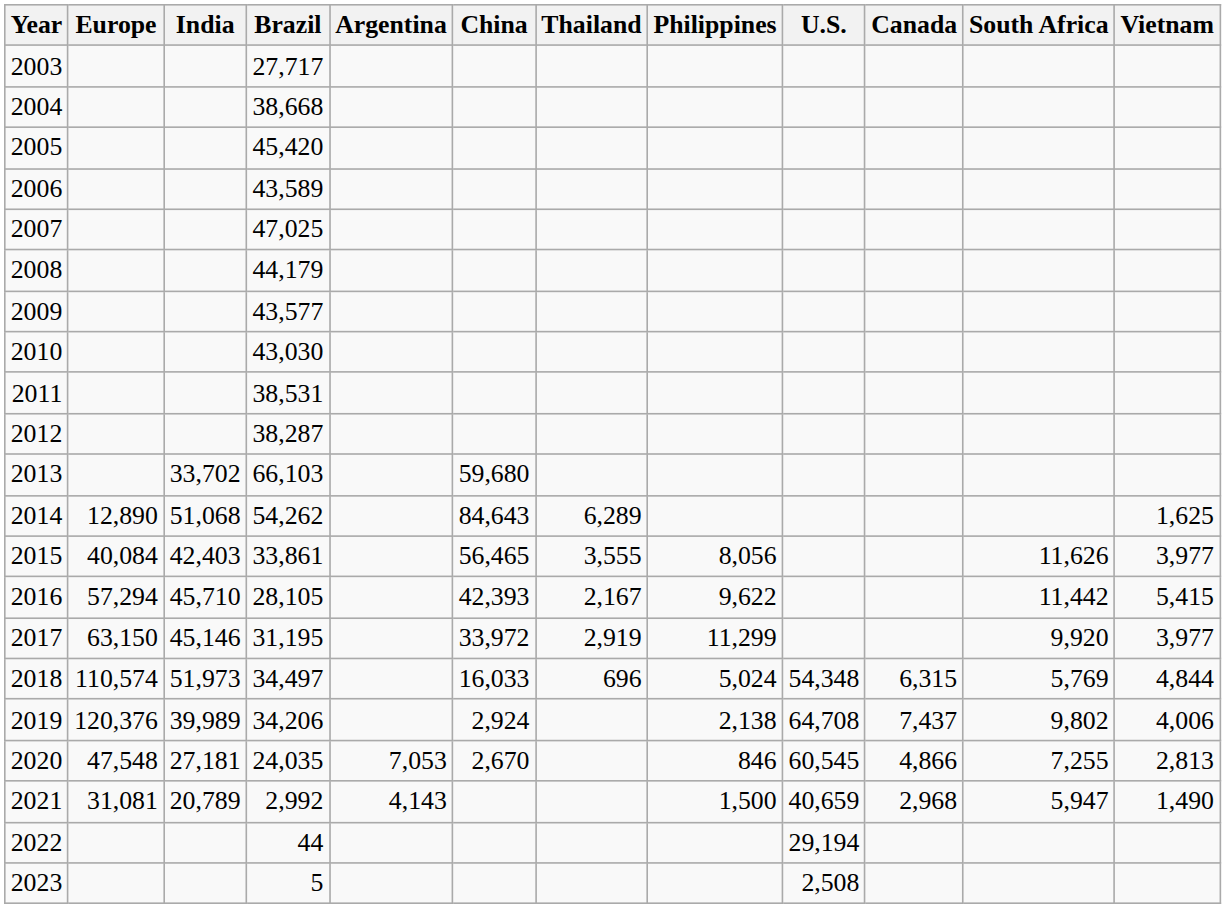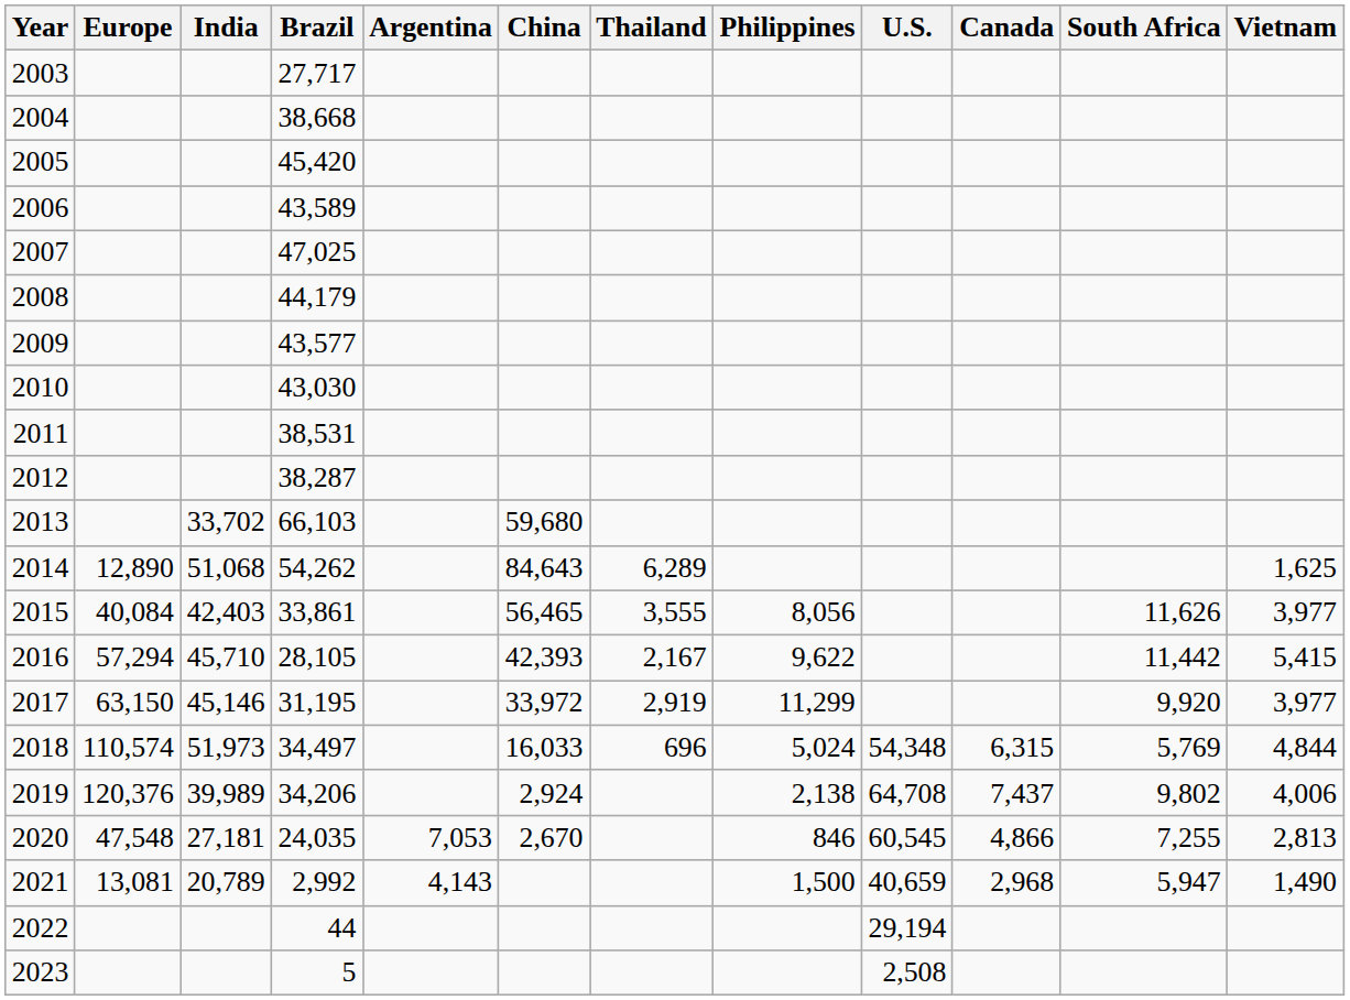 <table class=wikitable style="text-align: right;">
 <tr>
 <th>Year</th>
 <th>Europe</th>
 <th>India</th>
 <th>Brazil</th>
 <th>Argentina</th>
 <th>China</th>
 <th>Thailand</th>
 <th>Philippines</th>
 <th>U.S.</th>
 <th>Canada</th>
 <th>South Africa</th>
 <th>Vietnam</th>
 </tr>
 <tr>
 <td>2003</td>
 <td></td>
 <td></td>
 <td>27,717</td>
 <td></td>
 <td></td>
 <td></td>
 <td></td>
 <td></td>
 <td></td>
 <td></td>
 <td></td>
 </tr>
 <tr>
 <td>2004</td>
 <td></td>
 <td></td>
 <td>38,668</td>
 <td></td>
 <td></td>
 <td></td>
 <td></td>
 <td></td>
 <td></td>
 <td></td>
 <td></td>
 </tr>
 <tr>
 <td>2005</td>
 <td></td>
 <td></td>
 <td>45,420</td>
 <td></td>
 <td></td>
 <td></td>
 <td></td>
 <td></td>
 <td></td>
 <td></td>
 <td></td>
 </tr>
 <tr>
 <td>2006</td>
 <td></td>
 <td></td>
 <td>43,589</td>
 <td></td>
 <td></td>
 <td></td>
 <td></td>
 <td></td>
 <td></td>
 <td></td>
 <td></td>
 </tr>
 <tr>
 <td>2007</td>
 <td></td>
 <td></td>
 <td>47,025</td>
 <td></td>
 <td></td>
 <td></td>
 <td></td>
 <td></td>
 <td></td>
 <td></td>
 <td></td>
 </tr>
 <tr>
 <td>2008</td>
 <td></td>
 <td></td>
 <td>44,179</td>
 <td></td>
 <td></td>
 <td></td>
 <td></td>
 <td></td>
 <td></td>
 <td></td>
 <td></td>
 </tr>
 <tr>
 <td>2009</td>
 <td></td>
 <td></td>
 <td>43,577</td>
 <td></td>
 <td></td>
 <td></td>
 <td></td>
 <td></td>
 <td></td>
 <td></td>
 <td></td>
 </tr>
 <tr>
 <td>2010</td>
 <td></td>
 <td></td>
 <td>43,030</td>
 <td></td>
 <td></td>
 <td></td>
 <td></td>
 <td></td>
 <td></td>
 <td></td>
 <td></td>
 </tr>
 <tr>
 <td>2011</td>
 <td></td>
 <td></td>
 <td>38,531</td>
 <td></td>
 <td></td>
 <td></td>
 <td></td>
 <td></td>
 <td></td>
 <td></td>
 <td></td>
 </tr>
 <tr>
 <td>2012</td>
 <td></td>
 <td></td>
 <td>38,287</td>
 <td></td>
 <td></td>
 <td></td>
 <td></td>
 <td></td>
 <td></td>
 <td></td>
 <td></td>
 </tr>
 <tr>
 <td>2013</td>
 <td></td>
 <td>33,702</td>
 <td>66,103</td>
 <td></td>
 <td>59,680</td>
 <td></td>
 <td></td>
 <td></td>
 <td></td>
 <td></td>
 <td></td>
 </tr>
 <tr>
 <td>2014</td>
 <td>12,890</td>
 <td>51,068</td>
 <td>54,262</td>
 <td></td>
 <td>84,643</td>
 <td>6,289</td>
 <td></td>
 <td></td>
 <td></td>
 <td></td>
 <td>1,625</td>
 </tr>
 <tr>
 <td>2015</td>
 <td>40,084</td>
 <td>42,403</td>
 <td>33,861</td>
 <td></td>
 <td>56,465</td>
 <td>3,555</td>
 <td>8,056</td>
 <td></td>
 <td></td>
 <td>11,626</td>
 <td>3,977</td>
 </tr>
 <tr>
 <td>2016</td>
 <td>57,294</td>
 <td>45,710</td>
 <td>28,105</td>
 <td></td>
 <td>42,393</td>
 <td>2,167</td>
 <td>9,622</td>
 <td></td>
 <td></td>
 <td>11,442</td>
 <td>5,415</td>
 </tr>
 <tr>
 <td>2017</td>
 <td>63,150</td>
 <td>45,146</td>
 <td>31,195</td>
 <td></td>
 <td>33,972</td>
 <td>2,919</td>
 <td>11,299</td>
 <td></td>
 <td></td>
 <td>9,920</td>
 <td>3,977</td>
 </tr>
 <tr>
 <td>2018</td>
 <td>110,574</td>
 <td>51,973</td>
 <td>34,497</td>
 <td></td>
 <td>16,033</td>
 <td>696</td>
 <td>5,024</td>
 <td>54,348</td>
 <td>6,315</td>
 <td>5,769</td>
 <td>4,844</td>
 </tr>
 <tr>
 <td>2019</td>
 <td>120,376</td>
 <td>39,989</td>
 <td>34,206</td>
 <td></td>
 <td>2,924</td>
 <td></td>
 <td>2,138</td>
 <td>64,708</td>
 <td>7,437</td>
 <td>9,802</td>
 <td>4,006</td>
 </tr>
 <tr>
 <td>2020</td>
 <td>47,548</td>
 <td>27,181</td>
 <td>24,035</td>
 <td>7,053</td>
 <td>2,670</td>
 <td></td>
 <td>846</td>
 <td>60,545</td>
 <td>4,866</td>
 <td>7,255</td>
 <td>2,813</td>
 </tr>
 <tr>
 <td>2021</td>
-<td>31,081</td>
+<td>13,081</td>
 <td>20,789</td>
 <td>2,992</td>
 <td>4,143</td>
 <td></td>
 <td></td>
 <td>1,500</td>
 <td>40,659</td>
 <td>2,968</td>
 <td>5,947</td>
 <td>1,490</td>
 </tr>
 <tr>
 <td>2022</td>
 <td></td>
 <td></td>
 <td>44</td>
 <td></td>
 <td></td>
 <td></td>
 <td></td>
 <td>29,194</td>
 <td></td>
 <td></td>
 <td></td>
 </tr>
 <tr>
 <td>2023</td>
 <td></td>
 <td></td>
 <td>5</td>
 <td></td>
 <td></td>
 <td></td>
 <td></td>
 <td>2,508</td>
 <td></td>
 <td></td>
 <td></td>
 </tr>
 </table>
